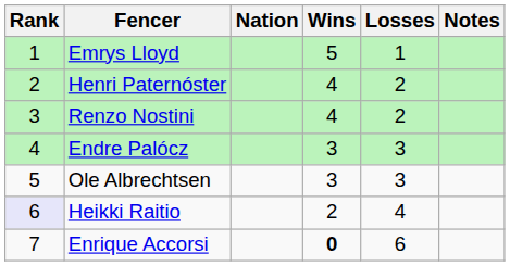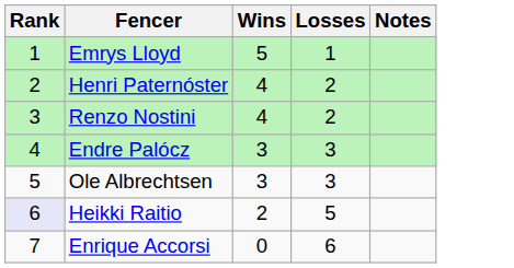 <table class="wikitable sortable" style="text-align: center;">
 <tr>
 <th>Rank</th>
 <th>Fencer</th>
-<th>Nation</th>
 <th>Wins</th>
 <th>Losses</th>
 <th>Notes</th>
 </tr>
 <tr style="background:#bbf3bb;">
 <td>1</td>
 <td align=left><a href='#'>Emrys Lloyd</a></td>
-<td align=left></td>
 <td>5</td>
 <td>1</td>
 <td></td>
 </tr>
 <tr style="background:#bbf3bb;">
 <td>2</td>
 <td align=left><a href='#'>Henri Paternóster</a></td>
-<td align=left></td>
 <td>4</td>
 <td>2</td>
 <td></td>
 </tr>
 <tr style="background:#bbf3bb;">
 <td>3</td>
 <td align=left><a href='#'>Renzo Nostini</a></td>
-<td align=left></td>
 <td>4</td>
 <td>2</td>
 <td></td>
 </tr>
 <tr style="background:#bbf3bb;">
 <td>4</td>
 <td align=left><a href='#'>Endre Palócz</a></td>
-<td align=left></td>
 <td>3</td>
 <td>3</td>
 <td></td>
 </tr>
 <tr>
 <td>5</td>
 <td align=left>Ole Albrechtsen</td>
-<td align=left></td>
 <td>3</td>
 <td>3</td>
 <td></td>
 </tr>
 <tr>
 <td style="background: lavender;">6</td>
 <td align=left><a href='#'>Heikki Raitio</a></td>
-<td align=left></td>
 <td>2</td>
-<td>4</td>
+<td>5</td>
 <td></td>
 </tr>
 <tr>
 <td>7</td>
 <td align=left><a href='#'>Enrique Accorsi</a></td>
-<td align=left></td>
-<td><strong>0</strong></td>
+<td>0</td>
 <td>6</td>
 <td></td>
 </tr>
 </table>
